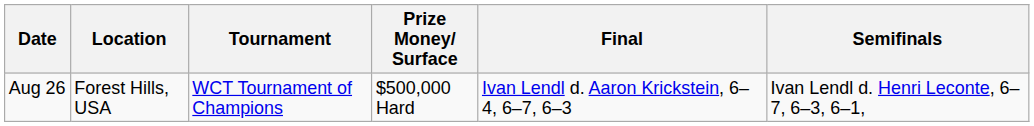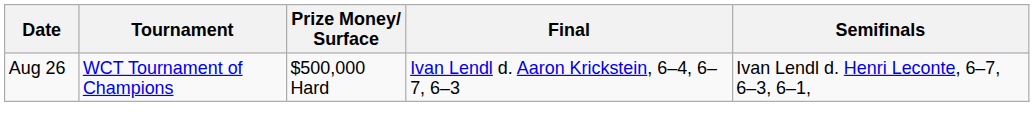 <table class="wikitable" style="font-size:95%;">
 <tr>
 <th width="5%" align="top">Date</th>
-<th width="9%" align="top">Location</th>
 <th width="14%" align="top">Tournament</th>
 <th width="8%" align="top">Prize Money/<br>Surface</th>
 <th width="22%" align="top">Final</th>
 <th width="20%" align="top">Semifinals</th>
 </tr>
 <tr valign="top">
 <td>Aug 26</td>
-<td>Forest Hills, USA</td>
 <td><a href='#'>WCT Tournament of Champions</a></td>
 <td>$500,000<br>Hard</td>
 <td> <a href='#'>Ivan Lendl</a> d.  <a href='#'>Aaron Krickstein</a>, 6–4, 6–7, 6–3</td>
 <td>Ivan Lendl d. <a href='#'>Henri Leconte</a>, 6–7, 6–3, 6–1, <br></td>
 </tr>
 </table>
